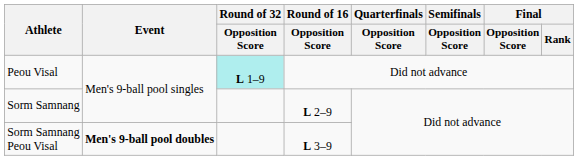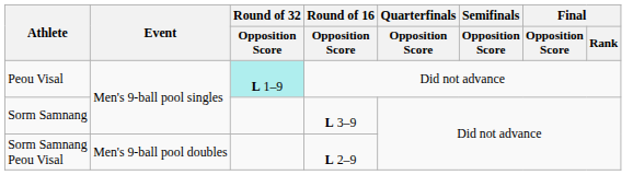 <table class="wikitable" style="font-size:90%">
 <tr>
 <th rowspan=2>Athlete</th>
 <th rowspan=2>Event</th>
 <th>Round of 32</th>
 <th>Round of 16</th>
 <th>Quarterfinals</th>
 <th>Semifinals</th>
 <th colspan=2>Final</th>
 </tr>
 <tr style="font-size:95%">
 <th>Opposition<br>Score</th>
 <th>Opposition<br>Score</th>
 <th>Opposition<br>Score</th>
 <th>Opposition<br>Score</th>
 <th>Opposition<br>Score</th>
 <th>Rank</th>
 </tr>
 <tr align=center>
 <td align=left>Peou Visal</td>
 <td rowspan=2 align=left>Men's 9-ball pool singles</td>
 <td style="background: paleturquoise;"><br><strong>L</strong> 1–9</td>
 <td colspan=5>Did not advance</td>
 </tr>
 <tr align=center>
 <td align=left>Sorm Samnang</td>
 <td></td>
-<td><br><strong>L</strong> 2–9</td>
+<td><br><strong>L</strong> 3–9</td>
 <td colspan=4 rowspan=2>Did not advance</td>
 </tr>
 <tr align=center>
 <td align=left>Sorm Samnang<br>Peou Visal</td>
-<td align=left><strong>Men's 9-ball pool doubles</strong></td>
+<td align=left>Men's 9-ball pool doubles</td>
 <td></td>
-<td><br><strong>L</strong> 3–9</td>
+<td><br><strong>L</strong> 2–9</td>
 </tr>
 </table>
